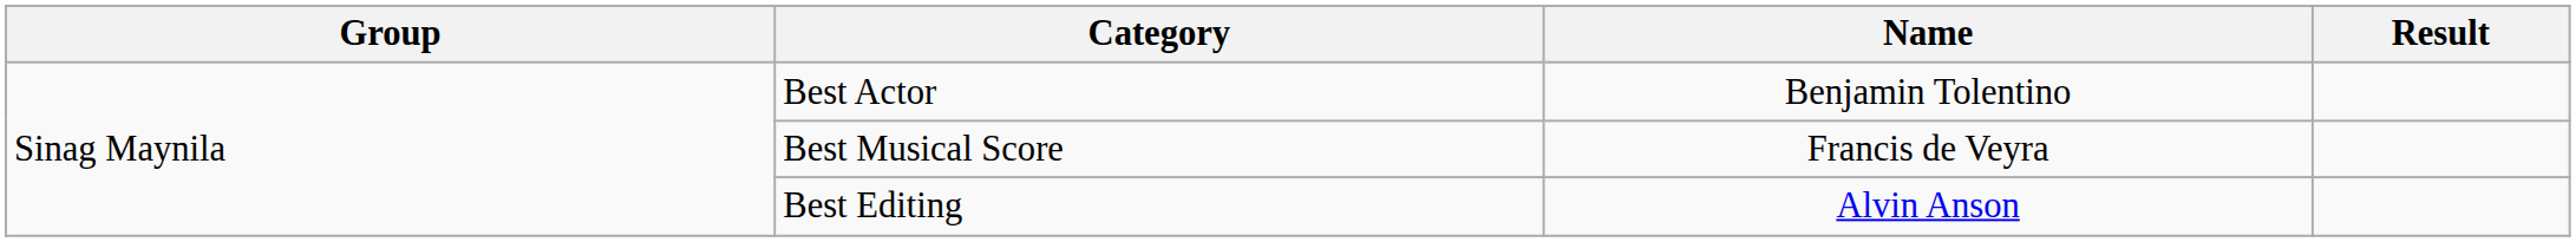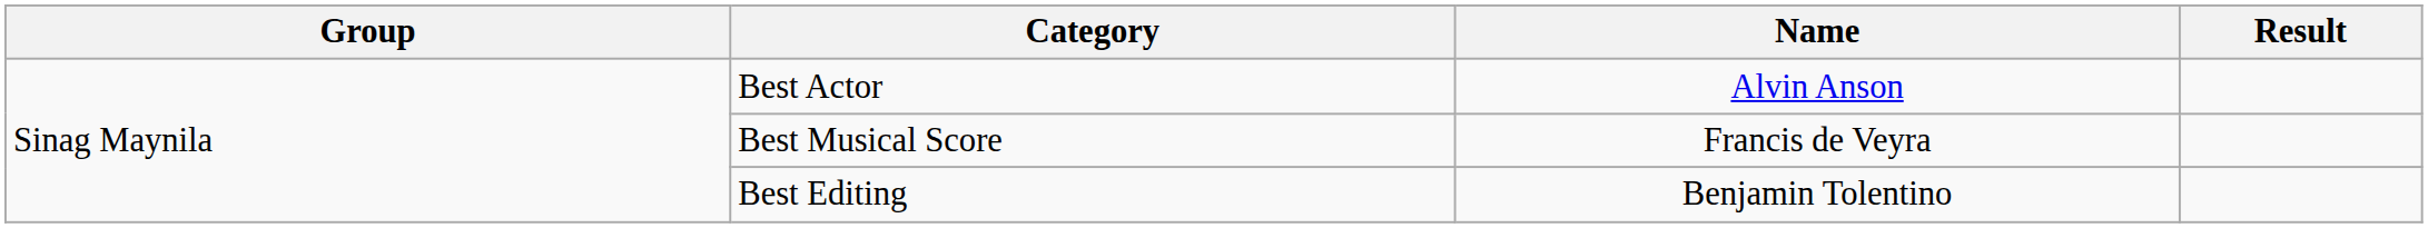 <table | width="90%" class="wikitable sortable">
 <tr>
 <th width="30%">Group</th>
 <th width="30%">Category</th>
 <th width="30%">Name</th>
 <th width="10%">Result</th>
 </tr>
 <tr>
 <td align="left" rowspan="3">Sinag Maynila</td>
 <td>Best Actor</td>
-<td align="center">Benjamin Tolentino</td>
+<td align="center"><a href='#'>Alvin Anson</a></td>
 <td></td>
 </tr>
 <tr>
 <td>Best Musical Score</td>
 <td align="center">Francis de Veyra</td>
 <td></td>
 </tr>
 <tr>
 <td>Best Editing</td>
-<td align="center"><a href='#'>Alvin Anson</a></td>
+<td align="center">Benjamin Tolentino</td>
 <td></td>
 </tr>
 </table>
